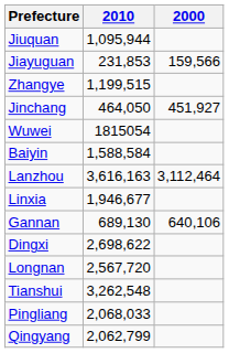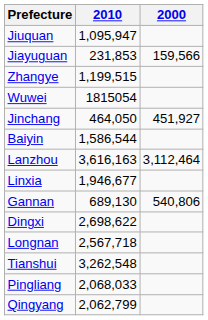 <table class="wikitable sortable" style="font-size:90%;" align="center">
 <tr>
 <th>Prefecture</th>
 <th><a href='#'>2010</a></th>
 <th><a href='#'>2000</a></th>
 </tr>
 <tr --------->
 <td><a href='#'>Jiuquan</a></td>
-<td style="text-align: right;">1,095,944</td>
+<td style="text-align: right;">1,095,947</td>
 <td style="text-align: right;"></td>
 </tr>
 <tr --------->
 <td><a href='#'>Jiayuguan</a></td>
 <td style="text-align: right;">231,853</td>
 <td style="text-align: right;">159,566</td>
 </tr>
 <tr --------->
 <td><a href='#'>Zhangye</a></td>
 <td style="text-align: right;">1,199,515</td>
 <td style="text-align: right;"></td>
 </tr>
 <tr --------->
+<td><a href='#'>Wuwei</a></td>
+<td style="text-align: right;">1815054</td>
+<td style="text-align: right;"></td>
+</tr>
+<tr --------->
 <td><a href='#'>Jinchang</a></td>
 <td style="text-align: right;">464,050</td>
 <td style="text-align: right;">451,927</td>
 </tr>
 <tr --------->
-<td><a href='#'>Wuwei</a></td>
-<td style="text-align: right;">1815054</td>
-<td style="text-align: right;"></td>
-</tr>
-<tr --------->
 <td><a href='#'>Baiyin</a></td>
-<td style="text-align: right;">1,588,584</td>
+<td style="text-align: right;">1,586,544</td>
 <td style="text-align: right;"></td>
 </tr>
 <tr --------->
 <td><a href='#'>Lanzhou</a></td>
 <td style="text-align: right;">3,616,163</td>
 <td style="text-align: right;">3,112,464</td>
 </tr>
 <tr --------->
 <td><a href='#'>Linxia</a></td>
 <td style="text-align: right;">1,946,677</td>
 <td style="text-align: right;"></td>
 </tr>
 <tr --------->
 <td><a href='#'>Gannan</a></td>
 <td style="text-align: right;">689,130</td>
-<td style="text-align: right;">640,106</td>
+<td style="text-align: right;">540,806</td>
 </tr>
 <tr --------->
 <td><a href='#'>Dingxi</a></td>
 <td style="text-align: right;">2,698,622</td>
 <td style="text-align: right;"></td>
 </tr>
 <tr --------->
 <td><a href='#'>Longnan</a></td>
-<td style="text-align: right;">2,567,720</td>
+<td style="text-align: right;">2,567,718</td>
 <td style="text-align: right;"></td>
 </tr>
 <tr --------->
 <td><a href='#'>Tianshui</a></td>
 <td style="text-align: right;">3,262,548</td>
 <td style="text-align: right;"></td>
 </tr>
 <tr --------->
 <td><a href='#'>Pingliang</a></td>
 <td style="text-align: right;">2,068,033</td>
 <td style="text-align: right;"></td>
 </tr>
 <tr --------->
 <td><a href='#'>Qingyang</a></td>
 <td style="text-align: right;">2,062,799</td>
 <td style="text-align: right;"></td>
 </tr>
 </table>
